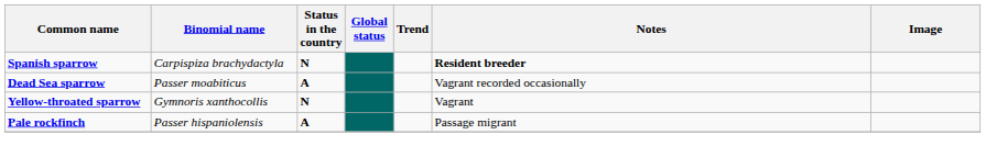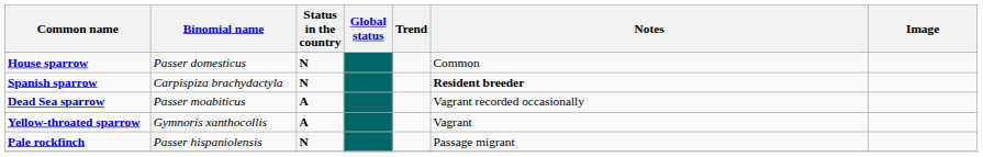 <table class="wikitable sortable">
 <tr>
 <th width="15%">Common name</th>
 <th width="15%"><a href='#'>Binomial name</a></th>
 <th data-sort-type="number" width="1%">Status in the country</th>
 <th width="5%"><a href='#'>Global status</a></th>
 <th width="1%">Trend</th>
 <th class="unsortable">Notes</th>
 <th class="unsortable">Image</th>
+</tr>
+<tr>
+<td><strong><a href='#'>House sparrow</a></strong></td>
+<td><em>Passer domesticus</em></td>
+<td><strong>N</strong></td>
+<td align=center style="background: #006666"></td>
+<td align=center></td>
+<td>Common</td>
+<td><br></td>
 </tr>
 <tr>
 <td><strong><a href='#'>Spanish sparrow</a></strong></td>
 <td><em>Carpispiza brachydactyla</em></td>
 <td><strong>N</strong></td>
 <td align=center style="background: #006666"></td>
 <td align=center></td>
 <td><strong>Resident breeder</strong></td>
 <td><br></td>
 </tr>
 <tr>
 <td><strong><a href='#'>Dead Sea sparrow</a></strong></td>
 <td><em>Passer moabiticus</em></td>
 <td><strong>A</strong></td>
 <td align=center style="background: #006666"></td>
 <td align=center></td>
 <td>Vagrant recorded occasionally</td>
 <td></td>
 </tr>
 <tr>
 <td><strong><a href='#'>Yellow-throated sparrow</a></strong></td>
 <td><em>Gymnoris xanthocollis</em></td>
-<td><strong>N</strong></td>
+<td><strong>A</strong></td>
 <td align=center style="background: #006666"></td>
 <td align=center></td>
 <td>Vagrant</td>
 <td></td>
 </tr>
 <tr>
 <td><strong><a href='#'>Pale rockfinch</a></strong></td>
 <td><em>Passer hispaniolensis</em></td>
-<td><strong>A</strong></td>
+<td><strong>N</strong></td>
 <td align=center style="background: #006666"></td>
 <td align=center></td>
 <td>Passage migrant</td>
 <td></td>
 </tr>
 <tr>
 </tr>
 </table>
